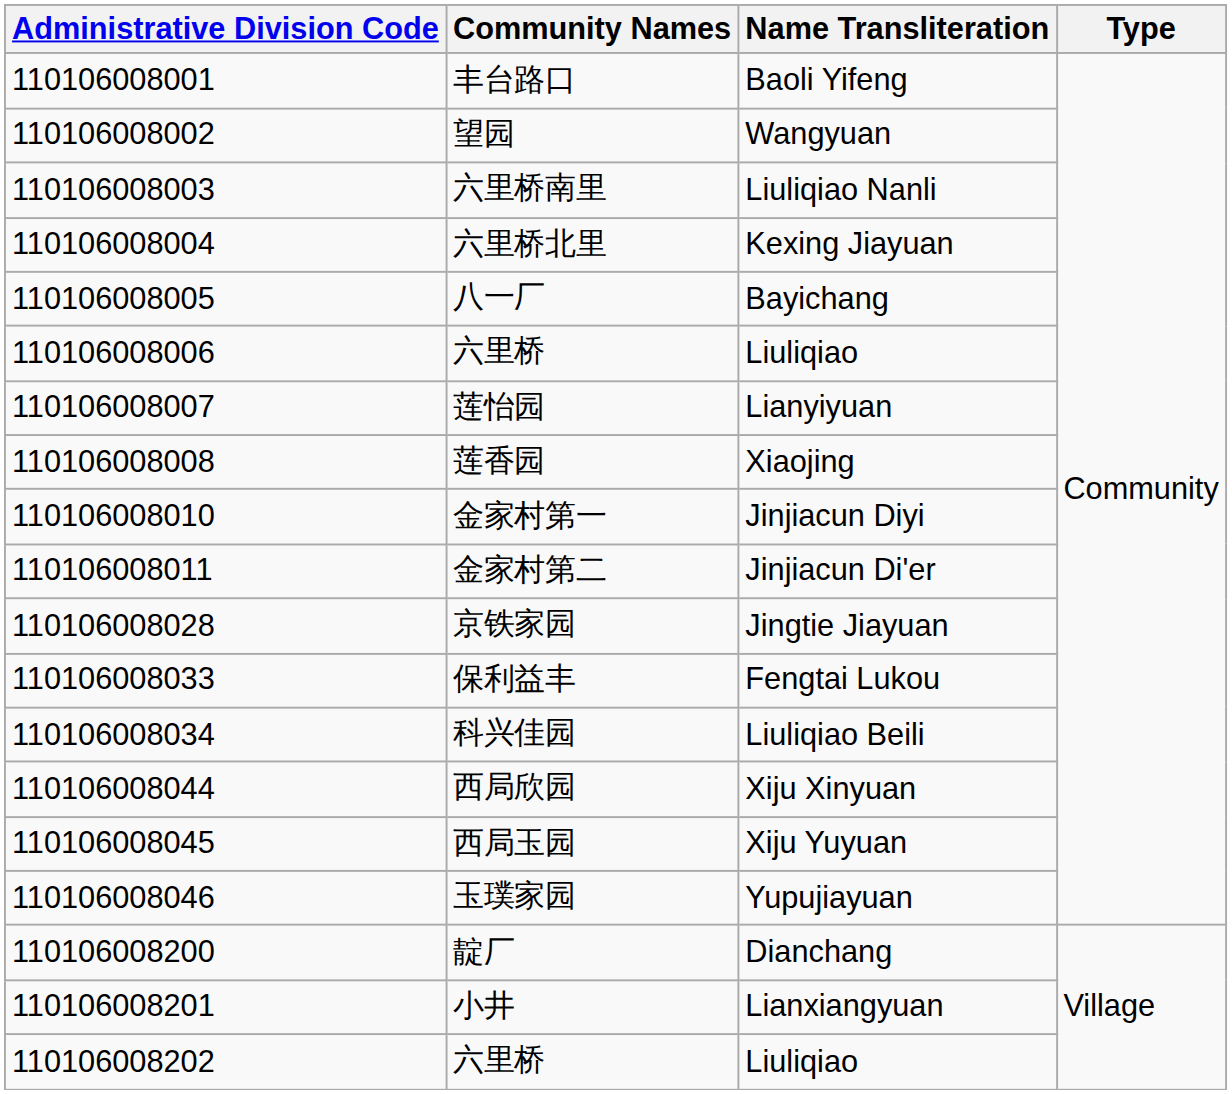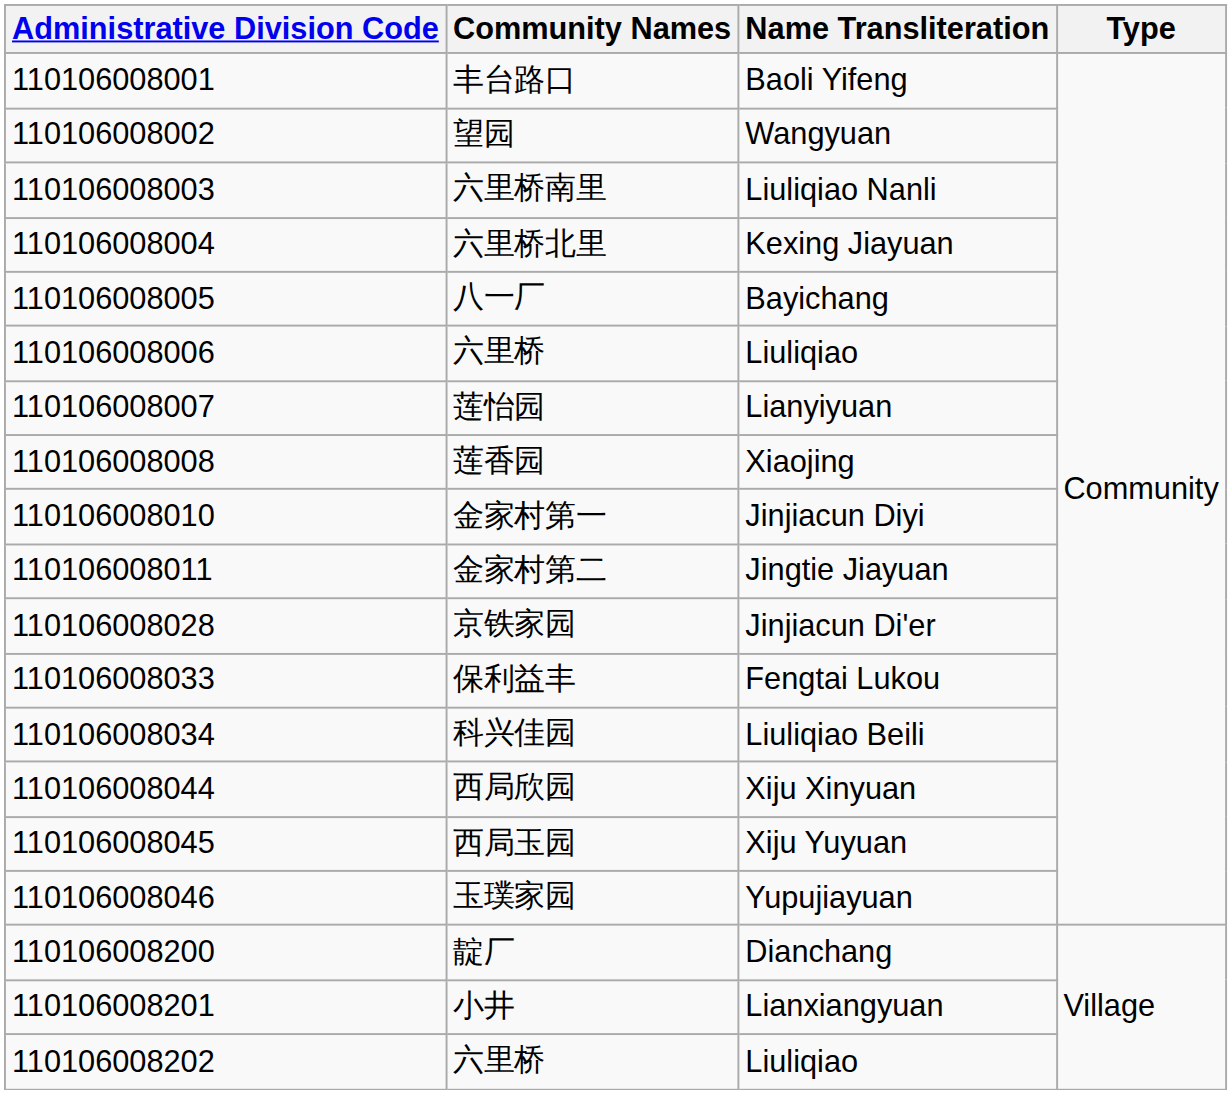 <table class="wikitable sortable">
 <tr>
 <th><a href='#'>Administrative Division Code</a></th>
 <th>Community Names</th>
 <th>Name Transliteration</th>
 <th>Type</th>
 </tr>
 <tr>
 <td>110106008001</td>
 <td>丰台路口</td>
 <td>Baoli Yifeng</td>
 <td rowspan="16">Community</td>
 </tr>
 <tr>
 <td>110106008002</td>
 <td>望园</td>
 <td>Wangyuan</td>
 </tr>
 <tr>
 <td>110106008003</td>
 <td>六里桥南里</td>
 <td>Liuliqiao Nanli</td>
 </tr>
 <tr>
 <td>110106008004</td>
 <td>六里桥北里</td>
 <td>Kexing Jiayuan</td>
 </tr>
 <tr>
 <td>110106008005</td>
 <td>八一厂</td>
 <td>Bayichang</td>
 </tr>
 <tr>
 <td>110106008006</td>
 <td>六里桥</td>
 <td>Liuliqiao</td>
 </tr>
 <tr>
 <td>110106008007</td>
 <td>莲怡园</td>
 <td>Lianyiyuan</td>
 </tr>
 <tr>
 <td>110106008008</td>
 <td>莲香园</td>
 <td>Xiaojing</td>
 </tr>
 <tr>
 <td>110106008010</td>
 <td>金家村第一</td>
 <td>Jinjiacun Diyi</td>
 </tr>
 <tr>
 <td>110106008011</td>
 <td>金家村第二</td>
-<td>Jinjiacun Di'er</td>
+<td>Jingtie Jiayuan</td>
 </tr>
 <tr>
 <td>110106008028</td>
 <td>京铁家园</td>
-<td>Jingtie Jiayuan</td>
+<td>Jinjiacun Di'er</td>
 </tr>
 <tr>
 <td>110106008033</td>
 <td>保利益丰</td>
 <td>Fengtai Lukou</td>
 </tr>
 <tr>
 <td>110106008034</td>
 <td>科兴佳园</td>
 <td>Liuliqiao Beili</td>
 </tr>
 <tr>
 <td>110106008044</td>
 <td>西局欣园</td>
 <td>Xiju Xinyuan</td>
 </tr>
 <tr>
 <td>110106008045</td>
 <td>西局玉园</td>
 <td>Xiju Yuyuan</td>
 </tr>
 <tr>
 <td>110106008046</td>
 <td>玉璞家园</td>
 <td>Yupujiayuan</td>
 </tr>
 <tr>
 <td>110106008200</td>
 <td>靛厂</td>
 <td>Dianchang</td>
 <td rowspan="3">Village</td>
 </tr>
 <tr>
 <td>110106008201</td>
 <td>小井</td>
 <td>Lianxiangyuan</td>
 </tr>
 <tr>
 <td>110106008202</td>
 <td>六里桥</td>
 <td>Liuliqiao</td>
 </tr>
 </table>
